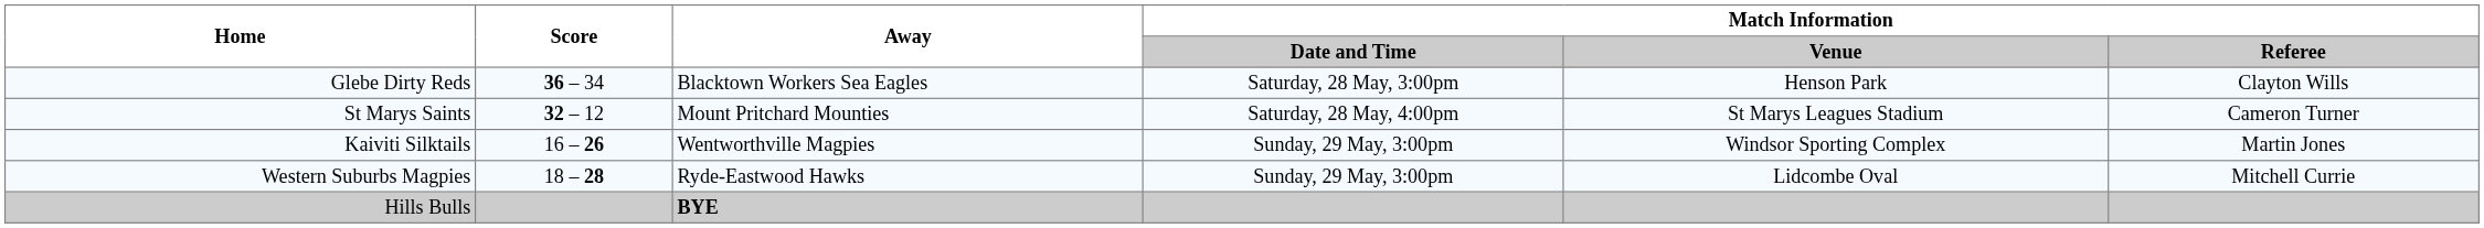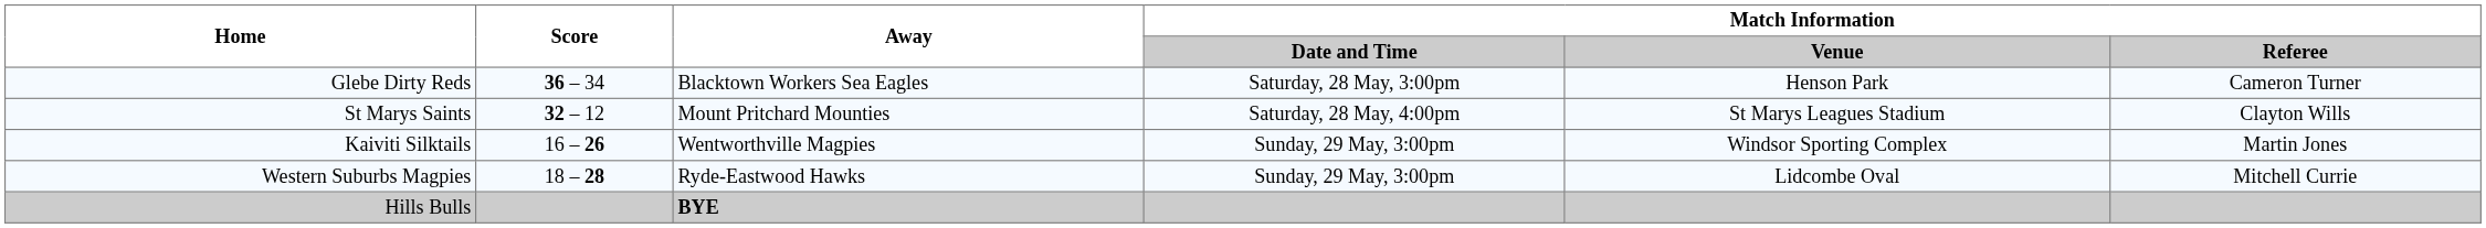 <table border="1" cellpadding="3" cellspacing="0" width="100%" style="border-collapse:collapse;  text-align:center;">
 <tr>
 <th rowspan="2" width="19%">Home</th>
 <th rowspan="2" width="8%">Score</th>
 <th rowspan="2" width="19%">Away</th>
 <th colspan="3">Match Information</th>
 </tr>
 <tr style="background:#CCCCCC">
 <th width="17%">Date and Time</th>
 <th width="22%">Venue</th>
 <th width="50%">Referee</th>
 </tr>
 <tr style="text-align:center; background:#f5faff;">
 <td align="right">Glebe Dirty Reds </td>
 <td><strong>36</strong> – 34</td>
 <td align="left"> Blacktown Workers Sea Eagles</td>
 <td>Saturday, 28 May, 3:00pm</td>
 <td>Henson Park</td>
-<td>Clayton Wills</td>
+<td>Cameron Turner</td>
 </tr>
 <tr style="text-align:center; background:#f5faff;">
 <td align="right">St Marys Saints </td>
 <td><strong>32</strong> – 12</td>
 <td align="left"> Mount Pritchard Mounties</td>
 <td>Saturday, 28 May, 4:00pm</td>
 <td>St Marys Leagues Stadium</td>
-<td>Cameron Turner</td>
+<td>Clayton Wills</td>
 </tr>
 <tr style="text-align:center; background:#f5faff;">
 <td align="right">Kaiviti Silktails </td>
 <td>16 – <strong>26</strong></td>
 <td align="left"> Wentworthville Magpies</td>
 <td>Sunday, 29 May, 3:00pm</td>
 <td>Windsor Sporting Complex</td>
 <td>Martin Jones</td>
 </tr>
 <tr style="text-align:center; background:#f5faff;">
 <td align="right">Western Suburbs Magpies </td>
 <td>18 – <strong>28</strong></td>
 <td align="left"> Ryde-Eastwood Hawks</td>
 <td>Sunday, 29 May, 3:00pm</td>
 <td>Lidcombe Oval</td>
 <td>Mitchell Currie</td>
 </tr>
 <tr style="text-align:center; background:#CCCCCC;">
 <td align="right">Hills Bulls </td>
 <td></td>
 <td align="left"><strong>BYE</strong></td>
 <td></td>
 <td></td>
 <td></td>
 </tr>
 </table>
